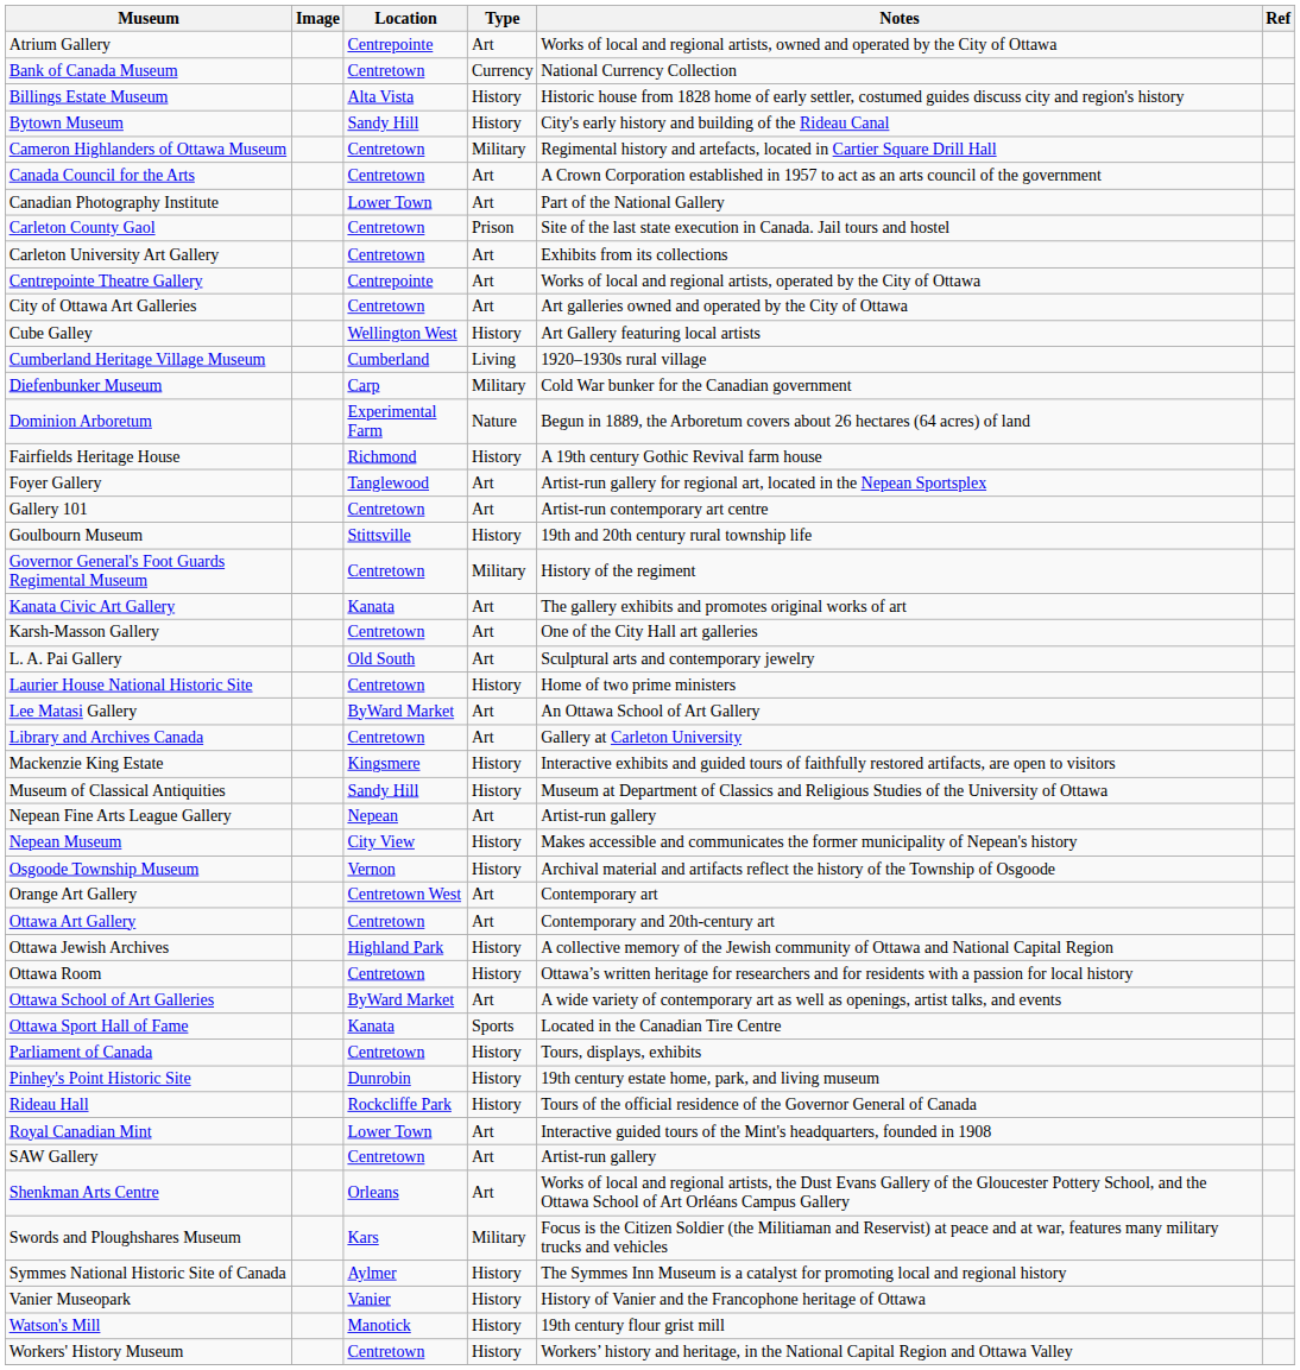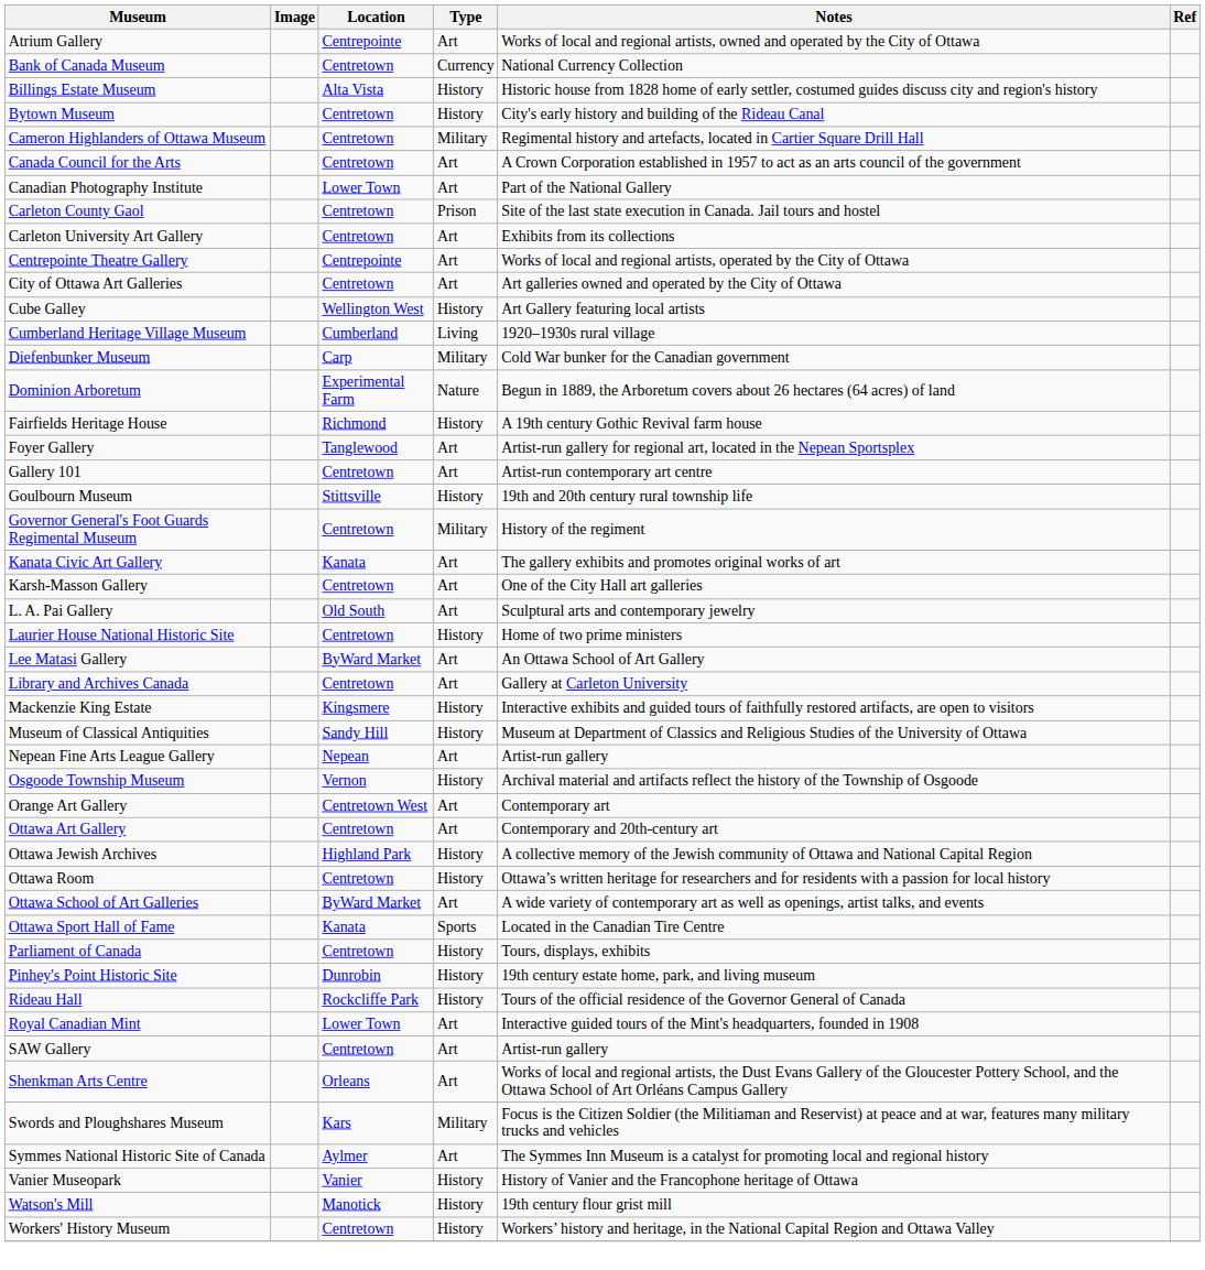 <table class="wikitable">
 <tr>
 <th>Museum</th>
 <th>Image</th>
 <th>Location</th>
 <th>Type</th>
 <th>Notes</th>
 <th>Ref</th>
 </tr>
 <tr>
 <td>Atrium Gallery</td>
 <td></td>
 <td><a href='#'>Centrepointe</a></td>
 <td>Art</td>
 <td>Works of local and regional artists, owned and operated by the City of Ottawa</td>
 <td></td>
 </tr>
 <tr>
 <td><a href='#'>Bank of Canada Museum</a></td>
 <td></td>
 <td><a href='#'>Centretown</a></td>
 <td>Currency</td>
 <td>National Currency Collection</td>
 <td></td>
 </tr>
 <tr>
 <td><a href='#'>Billings Estate Museum</a></td>
 <td></td>
 <td><a href='#'>Alta Vista</a></td>
 <td>History</td>
 <td>Historic house from 1828 home of early settler, costumed guides discuss city and region's history</td>
 <td></td>
 </tr>
 <tr>
 <td><a href='#'>Bytown Museum</a></td>
 <td></td>
-<td><a href='#'>Sandy Hill</a></td>
+<td><a href='#'>Centretown</a></td>
 <td>History</td>
 <td>City's early history and building of the <a href='#'>Rideau Canal</a></td>
 <td></td>
 </tr>
 <tr>
 <td><a href='#'>Cameron Highlanders of Ottawa Museum</a></td>
 <td></td>
 <td><a href='#'>Centretown</a></td>
 <td>Military</td>
 <td>Regimental history and artefacts, located in <a href='#'>Cartier Square Drill Hall</a></td>
 <td></td>
 </tr>
 <tr>
 <td><a href='#'>Canada Council for the Arts</a></td>
 <td></td>
 <td><a href='#'>Centretown</a></td>
 <td>Art</td>
 <td>A Crown Corporation established in 1957 to act as an arts council of the government</td>
 <td></td>
 </tr>
 <tr>
 <td>Canadian Photography Institute</td>
 <td></td>
 <td><a href='#'>Lower Town</a></td>
 <td>Art</td>
 <td>Part of the National Gallery</td>
 <td></td>
 </tr>
 <tr>
 <td><a href='#'>Carleton County Gaol</a></td>
 <td></td>
 <td><a href='#'>Centretown</a></td>
 <td>Prison</td>
 <td>Site of the last state execution in Canada. Jail tours and hostel</td>
 <td></td>
 </tr>
 <tr>
 <td>Carleton University Art Gallery</td>
 <td></td>
 <td><a href='#'>Centretown</a></td>
 <td>Art</td>
 <td>Exhibits from its collections</td>
 <td></td>
 </tr>
 <tr>
 <td><a href='#'>Centrepointe Theatre Gallery</a></td>
 <td></td>
 <td><a href='#'>Centrepointe</a></td>
 <td>Art</td>
 <td>Works of local and regional artists, operated by the City of Ottawa</td>
 <td></td>
 </tr>
 <tr>
 <td>City of Ottawa Art Galleries</td>
 <td></td>
 <td><a href='#'>Centretown</a></td>
 <td>Art</td>
 <td>Art galleries owned and operated by the City of Ottawa</td>
 <td></td>
 </tr>
 <tr>
 <td>Cube Galley</td>
 <td></td>
 <td><a href='#'>Wellington West</a></td>
 <td>History</td>
 <td>Art Gallery featuring local artists</td>
 <td></td>
 </tr>
 <tr>
 <td><a href='#'>Cumberland Heritage Village Museum</a></td>
 <td></td>
 <td><a href='#'>Cumberland</a></td>
 <td>Living</td>
 <td>1920–1930s rural village</td>
 <td></td>
 </tr>
 <tr>
 <td><a href='#'>Diefenbunker Museum</a></td>
 <td></td>
 <td><a href='#'>Carp</a></td>
 <td>Military</td>
 <td>Cold War bunker for the Canadian government</td>
 <td></td>
 </tr>
 <tr>
 <td><a href='#'>Dominion Arboretum</a></td>
 <td></td>
 <td><a href='#'>Experimental Farm</a></td>
 <td>Nature</td>
 <td>Begun in 1889, the Arboretum covers about 26 hectares (64 acres) of land</td>
 <td></td>
 </tr>
 <tr>
 <td>Fairfields Heritage House</td>
 <td></td>
 <td><a href='#'>Richmond</a></td>
 <td>History</td>
 <td>A 19th century Gothic Revival farm house</td>
 <td></td>
 </tr>
 <tr>
 <td>Foyer Gallery</td>
 <td></td>
 <td><a href='#'>Tanglewood</a></td>
 <td>Art</td>
 <td>Artist-run gallery for regional art, located in the <a href='#'>Nepean Sportsplex</a></td>
 <td></td>
 </tr>
 <tr>
 <td>Gallery 101</td>
 <td></td>
 <td><a href='#'>Centretown</a></td>
 <td>Art</td>
 <td>Artist-run contemporary art centre</td>
 <td></td>
 </tr>
 <tr>
 <td>Goulbourn Museum</td>
 <td></td>
 <td><a href='#'>Stittsville</a></td>
 <td>History</td>
 <td>19th and 20th century rural township life</td>
 <td></td>
 </tr>
 <tr>
 <td><a href='#'>Governor General's Foot Guards Regimental Museum</a></td>
 <td></td>
 <td><a href='#'>Centretown</a></td>
 <td>Military</td>
 <td>History of the regiment</td>
 <td></td>
 </tr>
 <tr>
 <td><a href='#'>Kanata Civic Art Gallery</a></td>
 <td></td>
 <td><a href='#'>Kanata</a></td>
 <td>Art</td>
 <td>The gallery exhibits and promotes original works of art</td>
 <td></td>
 </tr>
 <tr>
 <td>Karsh-Masson Gallery</td>
 <td></td>
 <td><a href='#'>Centretown</a></td>
 <td>Art</td>
 <td>One of the City Hall art galleries</td>
 <td></td>
 </tr>
 <tr>
 <td>L. A. Pai Gallery</td>
 <td></td>
 <td><a href='#'>Old South</a></td>
 <td>Art</td>
 <td>Sculptural arts and contemporary jewelry</td>
 <td></td>
 </tr>
 <tr>
 <td><a href='#'>Laurier House National Historic Site</a></td>
 <td></td>
 <td><a href='#'>Centretown</a></td>
 <td>History</td>
 <td>Home of two prime ministers</td>
 <td></td>
 </tr>
 <tr>
 <td><a href='#'>Lee Matasi</a> Gallery</td>
 <td></td>
 <td><a href='#'>ByWard Market</a></td>
 <td>Art</td>
 <td>An Ottawa School of Art Gallery</td>
 <td></td>
 </tr>
 <tr>
 <td><a href='#'>Library and Archives Canada</a></td>
 <td></td>
 <td><a href='#'>Centretown</a></td>
 <td>Art</td>
 <td>Gallery at <a href='#'>Carleton University</a></td>
 <td></td>
 </tr>
 <tr>
 <td>Mackenzie King Estate</td>
 <td></td>
 <td><a href='#'>Kingsmere</a></td>
 <td>History</td>
 <td>Interactive exhibits and guided tours of faithfully restored artifacts, are open to visitors</td>
 <td></td>
 </tr>
 <tr>
 <td>Museum of Classical Antiquities</td>
 <td></td>
 <td><a href='#'>Sandy Hill</a></td>
 <td>History</td>
 <td>Museum at Department of Classics and Religious Studies of the University of Ottawa</td>
 <td></td>
 </tr>
 <tr>
 <td>Nepean Fine Arts League Gallery</td>
 <td></td>
 <td><a href='#'>Nepean</a></td>
 <td>Art</td>
 <td>Artist-run gallery</td>
 <td></td>
 </tr>
 <tr>
-<td><a href='#'>Nepean Museum</a></td>
-<td></td>
-<td><a href='#'>City View</a></td>
-<td>History</td>
-<td>Makes accessible and communicates the former municipality of Nepean's history</td>
-<td></td>
-</tr>
-<tr>
 <td><a href='#'>Osgoode Township Museum</a></td>
 <td></td>
 <td><a href='#'>Vernon</a></td>
 <td>History</td>
 <td>Archival material and artifacts reflect the history of the Township of Osgoode</td>
 <td></td>
 </tr>
 <tr>
 <td>Orange Art Gallery</td>
 <td></td>
 <td><a href='#'>Centretown West</a></td>
 <td>Art</td>
 <td>Contemporary art</td>
 <td></td>
 </tr>
 <tr>
 <td><a href='#'>Ottawa Art Gallery</a></td>
 <td></td>
 <td><a href='#'>Centretown</a></td>
 <td>Art</td>
 <td>Contemporary and 20th-century art</td>
 <td></td>
 </tr>
 <tr>
 <td>Ottawa Jewish Archives</td>
 <td></td>
 <td><a href='#'>Highland Park</a></td>
 <td>History</td>
 <td>A collective memory of the Jewish community of Ottawa and National Capital Region</td>
 <td></td>
 </tr>
 <tr>
 <td>Ottawa Room</td>
 <td></td>
 <td><a href='#'>Centretown</a></td>
 <td>History</td>
 <td>Ottawa’s written heritage for researchers and for residents with a passion for local history</td>
 <td></td>
 </tr>
 <tr>
 <td><a href='#'>Ottawa School of Art Galleries</a></td>
 <td></td>
 <td><a href='#'>ByWard Market</a></td>
 <td>Art</td>
 <td>A wide variety of contemporary art as well as openings, artist talks, and events</td>
 <td></td>
 </tr>
 <tr>
 <td><a href='#'>Ottawa Sport Hall of Fame</a></td>
 <td></td>
 <td><a href='#'>Kanata</a></td>
 <td>Sports</td>
 <td>Located in the Canadian Tire Centre</td>
 <td></td>
 </tr>
 <tr>
 <td><a href='#'>Parliament of Canada</a></td>
 <td></td>
 <td><a href='#'>Centretown</a></td>
 <td>History</td>
 <td>Tours, displays, exhibits</td>
 <td></td>
 </tr>
 <tr>
 <td><a href='#'>Pinhey's Point Historic Site</a></td>
 <td></td>
 <td><a href='#'>Dunrobin</a></td>
 <td>History</td>
 <td>19th century estate home, park, and living museum</td>
 <td></td>
 </tr>
 <tr>
 <td><a href='#'>Rideau Hall</a></td>
 <td></td>
 <td><a href='#'>Rockcliffe Park</a></td>
 <td>History</td>
 <td>Tours of the official residence of the Governor General of Canada</td>
 <td></td>
 </tr>
 <tr>
 <td><a href='#'>Royal Canadian Mint</a></td>
 <td></td>
 <td><a href='#'>Lower Town</a></td>
 <td>Art</td>
 <td>Interactive guided tours of the Mint's headquarters, founded in 1908</td>
 <td></td>
 </tr>
 <tr>
 <td>SAW Gallery</td>
 <td></td>
 <td><a href='#'>Centretown</a></td>
 <td>Art</td>
 <td>Artist-run gallery</td>
 <td></td>
 </tr>
 <tr>
 <td><a href='#'>Shenkman Arts Centre</a></td>
 <td></td>
 <td><a href='#'>Orleans</a></td>
 <td>Art</td>
 <td>Works of local and regional artists, the Dust Evans Gallery of the Gloucester Pottery School, and the Ottawa School of Art Orléans Campus Gallery</td>
 <td></td>
 </tr>
 <tr>
 <td>Swords and Ploughshares Museum</td>
 <td></td>
 <td><a href='#'>Kars</a></td>
 <td>Military</td>
 <td>Focus is the Citizen Soldier (the Militiaman and Reservist) at peace and at war, features many military trucks and vehicles</td>
 <td></td>
 </tr>
 <tr>
 <td>Symmes National Historic Site of Canada</td>
 <td></td>
 <td><a href='#'>Aylmer</a></td>
-<td>History</td>
+<td>Art</td>
 <td>The Symmes Inn Museum is a catalyst for promoting local and regional history</td>
 <td></td>
 </tr>
 <tr>
 <td>Vanier Museopark</td>
 <td></td>
 <td><a href='#'>Vanier</a></td>
 <td>History</td>
 <td>History of Vanier and the Francophone heritage of Ottawa</td>
 <td></td>
 </tr>
 <tr>
 <td><a href='#'>Watson's Mill</a></td>
 <td></td>
 <td><a href='#'>Manotick</a></td>
 <td>History</td>
 <td>19th century flour grist mill</td>
 <td></td>
 </tr>
 <tr>
 <td>Workers' History Museum</td>
 <td></td>
 <td><a href='#'>Centretown</a></td>
 <td>History</td>
 <td>Workers’ history and heritage, in the National Capital Region and Ottawa Valley</td>
 <td></td>
 </tr>
 <tr>
 </tr>
 </table>
